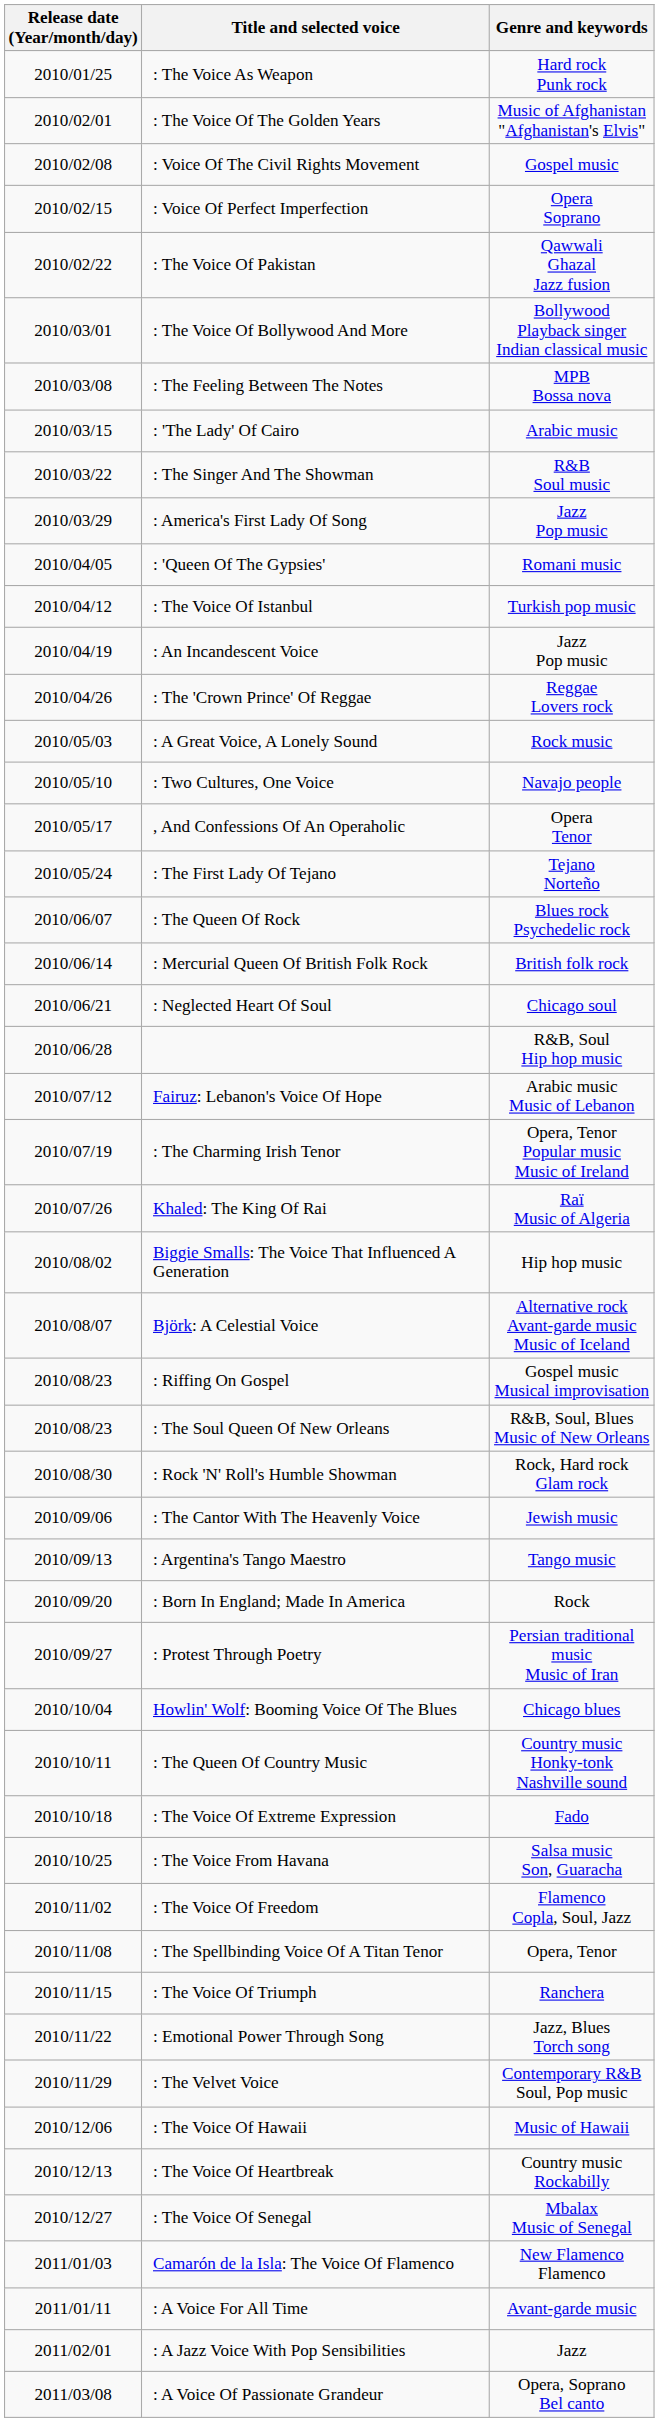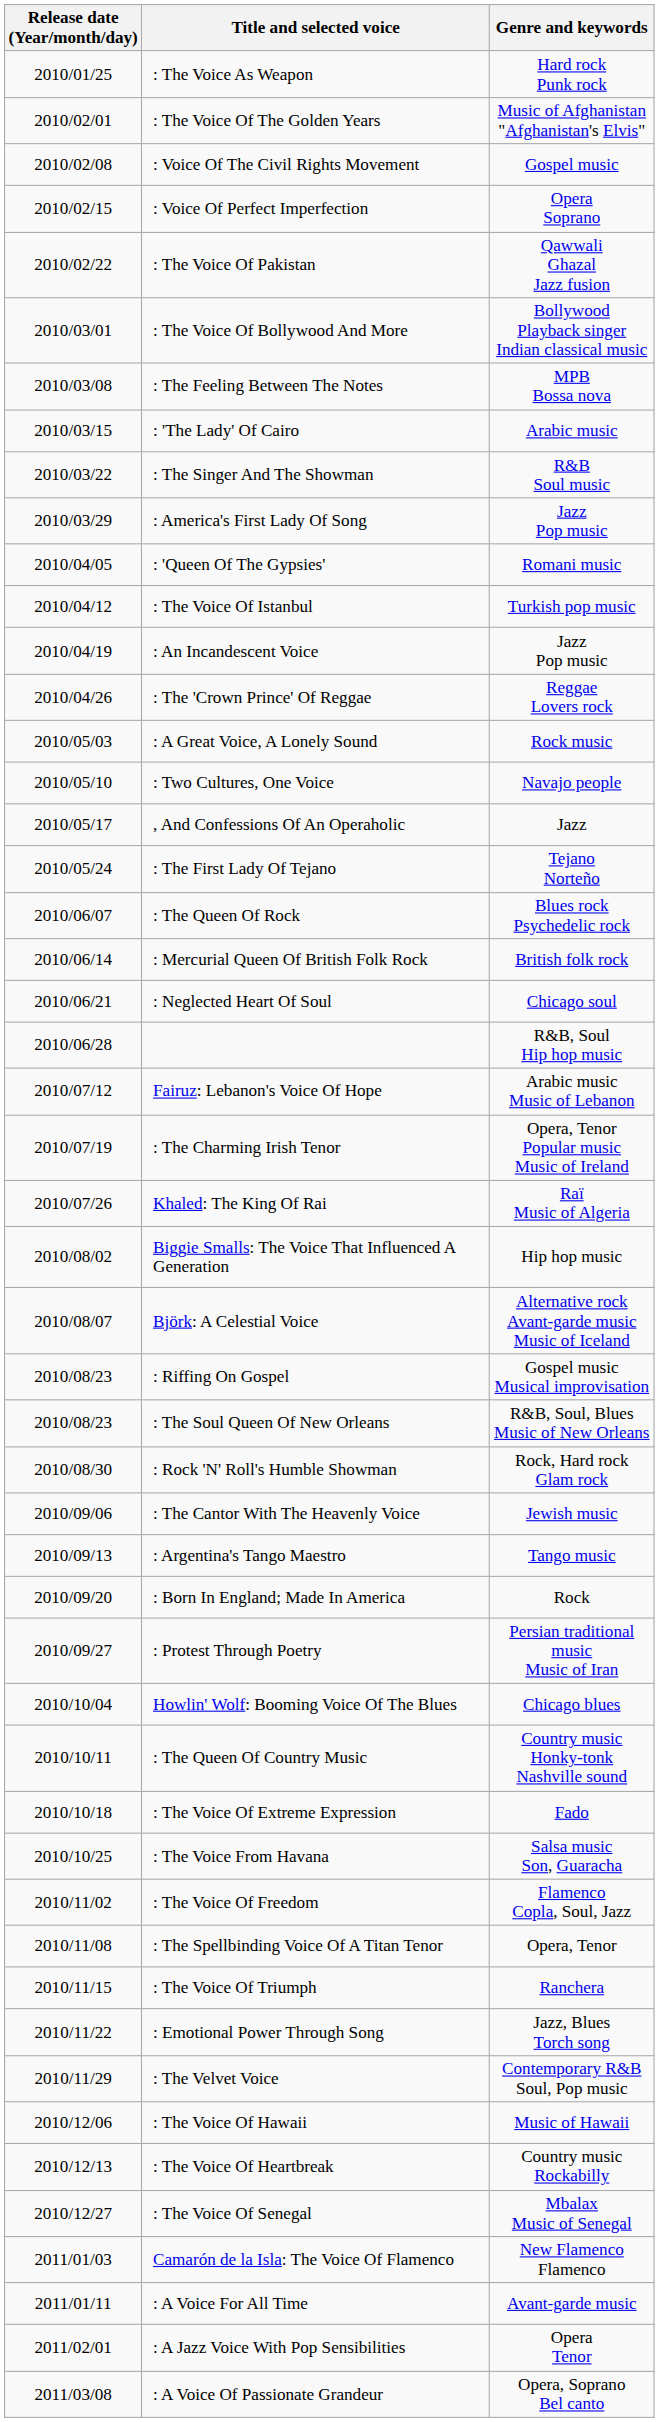 <table class="wikitable sortable" border="1" style="text-align:center;">
 <tr>
 <th>Release date<br>(Year/month/day)</th>
 <th>Title and selected voice</th>
 <th>Genre and keywords</th>
 </tr>
 <tr>
 <td>2010/01/25</td>
 <td style="text-align:left;padding:10px;">: The Voice As Weapon</td>
 <td><a href='#'>Hard rock</a><br> <a href='#'>Punk rock</a></td>
 </tr>
 <tr>
 <td>2010/02/01</td>
 <td style="text-align:left;padding:10px;">: The Voice Of The Golden Years</td>
 <td><a href='#'>Music of Afghanistan</a><br>"<a href='#'>Afghanistan</a>'s <a href='#'>Elvis</a>"</td>
 </tr>
 <tr>
 <td>2010/02/08</td>
 <td style="text-align:left;padding:10px;">: Voice Of The Civil Rights Movement</td>
 <td><a href='#'>Gospel music</a></td>
 </tr>
 <tr>
 <td>2010/02/15</td>
 <td style="text-align:left;padding:10px;">: Voice Of Perfect Imperfection</td>
 <td><a href='#'>Opera</a><br><a href='#'>Soprano</a></td>
 </tr>
 <tr>
 <td>2010/02/22</td>
 <td style="text-align:left;padding:10px;">: The Voice Of Pakistan</td>
 <td><a href='#'>Qawwali</a><br><a href='#'>Ghazal</a><br><a href='#'>Jazz fusion</a></td>
 </tr>
 <tr>
 <td>2010/03/01</td>
 <td style="text-align:left;padding:10px;">: The Voice Of Bollywood And More</td>
 <td><a href='#'>Bollywood</a><br><a href='#'>Playback singer</a><br><a href='#'>Indian classical music</a></td>
 </tr>
 <tr>
 <td>2010/03/08</td>
 <td style="text-align:left;padding:10px;">: The Feeling Between The Notes</td>
 <td><a href='#'>MPB</a><br><a href='#'>Bossa nova</a></td>
 </tr>
 <tr>
 <td>2010/03/15</td>
 <td style="text-align:left;padding:10px;">: 'The Lady' Of Cairo</td>
 <td><a href='#'>Arabic music</a></td>
 </tr>
 <tr>
 <td>2010/03/22</td>
 <td style="text-align:left;padding:10px;">: The Singer And The Showman</td>
 <td><a href='#'>R&B</a><br><a href='#'>Soul music</a></td>
 </tr>
 <tr>
 <td>2010/03/29</td>
 <td style="text-align:left;padding:10px;">: America's First Lady Of Song</td>
 <td><a href='#'>Jazz</a><br><a href='#'>Pop music</a></td>
 </tr>
 <tr>
 <td>2010/04/05</td>
 <td style="text-align:left;padding:10px;">: 'Queen Of The Gypsies'</td>
 <td><a href='#'>Romani music</a></td>
 </tr>
 <tr>
 <td>2010/04/12</td>
 <td style="text-align:left;padding:10px;">: The Voice Of Istanbul</td>
 <td><a href='#'>Turkish pop music</a></td>
 </tr>
 <tr>
 <td>2010/04/19</td>
 <td style="text-align:left;padding:10px;">: An Incandescent Voice</td>
 <td>Jazz<br>Pop music</td>
 </tr>
 <tr>
 <td>2010/04/26</td>
 <td style="text-align:left;padding:10px;">: The 'Crown Prince' Of Reggae</td>
 <td><a href='#'>Reggae</a><br><a href='#'>Lovers rock</a></td>
 </tr>
 <tr>
 <td>2010/05/03</td>
 <td style="text-align:left;padding:10px;">: A Great Voice, A Lonely Sound</td>
 <td><a href='#'>Rock music</a></td>
 </tr>
 <tr>
 <td>2010/05/10</td>
 <td style="text-align:left;padding:10px;">: Two Cultures, One Voice</td>
 <td><a href='#'>Navajo people</a></td>
 </tr>
 <tr>
 <td>2010/05/17</td>
 <td style="text-align:left;padding:10px;">, And Confessions Of An Operaholic</td>
-<td>Opera<br><a href='#'>Tenor</a></td>
+<td>Jazz</td>
 </tr>
 <tr>
 <td>2010/05/24</td>
 <td style="text-align:left;padding:10px;">: The First Lady Of Tejano</td>
 <td><a href='#'>Tejano</a><br><a href='#'>Norteño</a></td>
 </tr>
 <tr>
 <td>2010/06/07</td>
 <td style="text-align:left;padding:10px;">: The Queen Of Rock</td>
 <td><a href='#'>Blues rock</a><br><a href='#'>Psychedelic rock</a></td>
 </tr>
 <tr>
 <td>2010/06/14</td>
 <td style="text-align:left;padding:10px;">: Mercurial Queen Of British Folk Rock</td>
 <td><a href='#'>British folk rock</a></td>
 </tr>
 <tr>
 <td>2010/06/21</td>
 <td style="text-align:left;padding:10px;">: Neglected Heart Of Soul</td>
 <td><a href='#'>Chicago soul</a></td>
 </tr>
 <tr>
 <td>2010/06/28</td>
 <td style="text-align:left;padding:10px;"></td>
 <td>R&B, Soul<br><a href='#'>Hip hop music</a></td>
 </tr>
 <tr>
 <td>2010/07/12</td>
 <td style="text-align:left;padding:10px;"><a href='#'>Fairuz</a>: Lebanon's Voice Of Hope</td>
 <td>Arabic music<br><a href='#'>Music of Lebanon</a></td>
 </tr>
 <tr>
 <td>2010/07/19</td>
 <td style="text-align:left;padding:10px;">: The Charming Irish Tenor</td>
 <td>Opera, Tenor<br><a href='#'>Popular music</a><br><a href='#'>Music of Ireland</a></td>
 </tr>
 <tr>
 <td>2010/07/26</td>
 <td style="text-align:left;padding:10px;"><a href='#'>Khaled</a>: The King Of Rai</td>
 <td><a href='#'>Raï</a><br><a href='#'>Music of Algeria</a></td>
 </tr>
 <tr>
 <td>2010/08/02</td>
 <td style="text-align:left;padding:10px;"><a href='#'>Biggie Smalls</a>: The Voice That Influenced A Generation</td>
 <td>Hip hop music</td>
 </tr>
 <tr>
 <td>2010/08/07</td>
 <td style="text-align:left;padding:10px;"><a href='#'>Björk</a>: A Celestial Voice</td>
 <td><a href='#'>Alternative rock</a> <br> <a href='#'>Avant-garde music</a><br><a href='#'>Music of Iceland</a></td>
 </tr>
 <tr>
 <td>2010/08/23</td>
 <td style="text-align:left;padding:10px;">: Riffing On Gospel</td>
 <td>Gospel music<br><a href='#'>Musical improvisation</a></td>
 </tr>
 <tr>
 <td>2010/08/23</td>
 <td style="text-align:left;padding:10px;">: The Soul Queen Of New Orleans</td>
 <td>R&B, Soul, Blues<br><a href='#'>Music of New Orleans</a></td>
 </tr>
 <tr>
 <td>2010/08/30</td>
 <td style="text-align:left;padding:10px;">: Rock 'N' Roll's Humble Showman</td>
 <td>Rock, Hard rock<br><a href='#'>Glam rock</a></td>
 </tr>
 <tr>
 <td>2010/09/06</td>
 <td style="text-align:left;padding:10px;">: The Cantor With The Heavenly Voice</td>
 <td><a href='#'>Jewish music</a></td>
 </tr>
 <tr>
 <td>2010/09/13</td>
 <td style="text-align:left;padding:10px;">: Argentina's Tango Maestro</td>
 <td><a href='#'>Tango music</a></td>
 </tr>
 <tr>
 <td>2010/09/20</td>
 <td style="text-align:left;padding:10px;">: Born In England; Made In America</td>
 <td>Rock</td>
 </tr>
 <tr>
 <td>2010/09/27</td>
 <td style="text-align:left;padding:10px;">: Protest Through Poetry</td>
 <td><a href='#'>Persian traditional music</a><br><a href='#'>Music of Iran</a></td>
 </tr>
 <tr>
 <td>2010/10/04</td>
 <td style="text-align:left;padding:10px;"><a href='#'>Howlin' Wolf</a>: Booming Voice Of The Blues</td>
 <td><a href='#'>Chicago blues</a></td>
 </tr>
 <tr>
 <td>2010/10/11</td>
 <td style="text-align:left;padding:10px;">: The Queen Of Country Music</td>
 <td><a href='#'>Country music</a><br><a href='#'>Honky-tonk</a><br><a href='#'>Nashville sound</a></td>
 </tr>
 <tr>
 <td>2010/10/18</td>
 <td style="text-align:left;padding:10px;">: The Voice Of Extreme Expression</td>
 <td><a href='#'>Fado</a></td>
 </tr>
 <tr>
 <td>2010/10/25</td>
 <td style="text-align:left;padding:10px;">: The Voice From Havana</td>
 <td><a href='#'>Salsa music</a><br><a href='#'>Son</a>, <a href='#'>Guaracha</a></td>
 </tr>
 <tr>
 <td>2010/11/02</td>
 <td style="text-align:left;padding:10px;">: The Voice Of Freedom</td>
 <td><a href='#'>Flamenco</a><br><a href='#'>Copla</a>, Soul, Jazz</td>
 </tr>
 <tr>
 <td>2010/11/08</td>
 <td style="text-align:left;padding:10px;">: The Spellbinding Voice Of A Titan Tenor</td>
 <td>Opera, Tenor</td>
 </tr>
 <tr>
 <td>2010/11/15</td>
 <td style="text-align:left;padding:10px;">: The Voice Of Triumph</td>
 <td><a href='#'>Ranchera</a></td>
 </tr>
 <tr>
 <td>2010/11/22</td>
 <td style="text-align:left;padding:10px;">: Emotional Power Through Song</td>
 <td>Jazz, Blues<br><a href='#'>Torch song</a></td>
 </tr>
 <tr>
 <td>2010/11/29</td>
 <td style="text-align:left;padding:10px;">: The Velvet Voice</td>
 <td><a href='#'>Contemporary R&B</a><br>Soul, Pop music</td>
 </tr>
 <tr>
 <td>2010/12/06</td>
 <td style="text-align:left;padding:10px;">: The Voice Of Hawaii</td>
 <td><a href='#'>Music of Hawaii</a></td>
 </tr>
 <tr>
 <td>2010/12/13</td>
 <td style="text-align:left;padding:10px;">: The Voice Of Heartbreak</td>
 <td>Country music<br><a href='#'>Rockabilly</a></td>
 </tr>
 <tr>
 <td>2010/12/27</td>
 <td style="text-align:left;padding:10px;">: The Voice Of Senegal</td>
 <td><a href='#'>Mbalax</a><br><a href='#'>Music of Senegal</a></td>
 </tr>
 <tr>
 <td>2011/01/03</td>
 <td style="text-align:left;padding:10px;"><a href='#'>Camarón de la Isla</a>: The Voice Of Flamenco</td>
 <td><a href='#'>New Flamenco</a><br>Flamenco</td>
 </tr>
 <tr>
 <td>2011/01/11</td>
 <td style="text-align:left;padding:10px;">: A Voice For All Time</td>
 <td><a href='#'>Avant-garde music</a></td>
 </tr>
 <tr>
 <td>2011/02/01</td>
 <td style="text-align:left;padding:10px;">: A Jazz Voice With Pop Sensibilities</td>
-<td>Jazz</td>
+<td>Opera<br><a href='#'>Tenor</a></td>
 </tr>
 <tr>
 <td>2011/03/08</td>
 <td style="text-align:left;padding:10px;">: A Voice Of Passionate Grandeur</td>
 <td>Opera, Soprano<br><a href='#'>Bel canto</a></td>
 </tr>
 </table>
